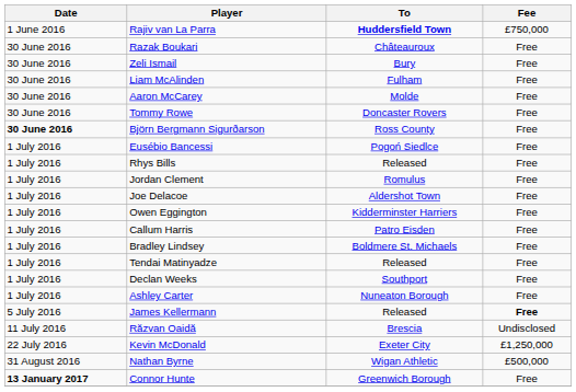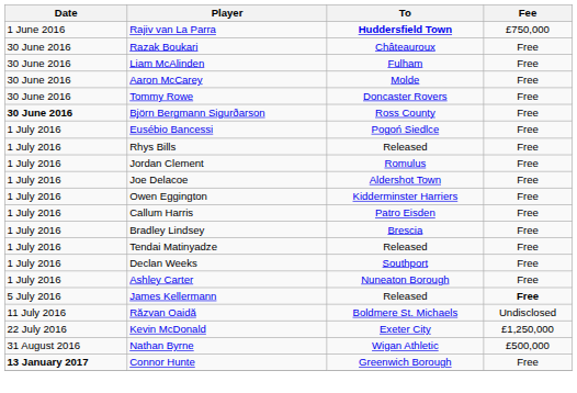 <table class="wikitable" style="text-align:center; font-size:95%;width:65%; text-align:left">
 <tr>
 <th><strong>Date</strong></th>
 <th><strong>Player</strong></th>
 <th><strong>To</strong></th>
 <th><strong>Fee</strong></th>
 </tr>
 <tr --->
 <td>1 June 2016</td>
 <td> <a href='#'>Rajiv van La Parra</a></td>
 <td style="text-align:center;"><strong> <a href='#'>Huddersfield Town</a></strong></td>
 <td style="text-align:center;">£750,000</td>
 </tr>
 <tr --->
 <td>30 June 2016</td>
 <td> <a href='#'>Razak Boukari</a></td>
 <td style="text-align:center;"> <a href='#'>Châteauroux</a> </td>
-<td style="text-align:center;">Free</td>
-</tr>
-<tr --->
-<td>30 June 2016</td>
-<td> <a href='#'>Zeli Ismail</a></td>
-<td style="text-align:center;"> <a href='#'>Bury</a> </td>
 <td style="text-align:center;">Free</td>
 </tr>
 <tr --->
 <td>30 June 2016</td>
 <td> <a href='#'>Liam McAlinden</a></td>
 <td style="text-align:center;"> <a href='#'>Fulham</a></td>
 <td style="text-align:center;">Free</td>
 </tr>
 <tr --->
 <td>30 June 2016</td>
 <td> <a href='#'>Aaron McCarey</a></td>
 <td style="text-align:center;"> <a href='#'>Molde</a> </td>
 <td style="text-align:center;">Free</td>
 </tr>
 <tr --->
 <td>30 June 2016</td>
 <td> <a href='#'>Tommy Rowe</a></td>
 <td style="text-align:center;"> <a href='#'>Doncaster Rovers</a> </td>
 <td style="text-align:center;">Free</td>
 </tr>
 <tr --->
 <td><strong>30 June 2016</strong></td>
 <td> <a href='#'>Björn Bergmann Sigurðarson</a></td>
 <td style="text-align:center;"> <a href='#'>Ross County</a> </td>
 <td style="text-align:center;">Free</td>
 </tr>
 <tr --->
 <td>1 July 2016</td>
 <td> <a href='#'>Eusébio Bancessi</a></td>
 <td style="text-align:center;"> <a href='#'>Pogoń Siedlce</a> </td>
 <td style="text-align:center;">Free</td>
 </tr>
 <tr --->
 <td>1 July 2016</td>
 <td> Rhys Bills</td>
 <td style="text-align:center;">Released</td>
 <td style="text-align:center;">Free</td>
 </tr>
 <tr --->
 <td>1 July 2016</td>
 <td> Jordan Clement</td>
 <td style="text-align:center;"> <a href='#'>Romulus</a> </td>
 <td style="text-align:center;">Free</td>
 </tr>
 <tr --->
 <td>1 July 2016</td>
 <td> Joe Delacoe</td>
 <td style="text-align:center;"> <a href='#'>Aldershot Town</a></td>
 <td style="text-align:center;">Free</td>
 </tr>
 <tr --->
 <td>1 July 2016</td>
 <td> Owen Eggington</td>
 <td style="text-align:center;"> <a href='#'>Kidderminster Harriers</a></td>
 <td style="text-align:center;">Free</td>
 </tr>
 <tr --->
 <td>1 July 2016</td>
 <td> Callum Harris</td>
 <td style="text-align:center;"> <a href='#'>Patro Eisden</a> </td>
 <td style="text-align:center;">Free</td>
 </tr>
 <tr --->
 <td>1 July 2016</td>
 <td> Bradley Lindsey</td>
-<td style="text-align:center;"> <a href='#'>Boldmere St. Michaels</a> </td>
+<td style="text-align:center;"> <a href='#'>Brescia</a></td>
 <td style="text-align:center;">Free</td>
 </tr>
 <tr --->
 <td>1 July 2016</td>
 <td> Tendai Matinyadze</td>
 <td style="text-align:center;">Released</td>
 <td style="text-align:center;">Free</td>
 </tr>
 <tr --->
 <td>1 July 2016</td>
 <td> Declan Weeks</td>
 <td style="text-align:center;"> <a href='#'>Southport</a> </td>
 <td style="text-align:center;">Free</td>
 </tr>
 <tr --->
 <td>1 July 2016</td>
 <td> <a href='#'>Ashley Carter</a></td>
 <td style="text-align:center;"> <a href='#'>Nuneaton Borough</a> </td>
 <td style="text-align:center;">Free</td>
 </tr>
 <tr --->
 <td>5 July 2016</td>
 <td> <a href='#'>James Kellermann</a></td>
 <td style="text-align:center;">Released</td>
 <td style="text-align:center;"><strong>Free</strong></td>
 </tr>
 <tr --->
 <td>11 July 2016</td>
 <td> <a href='#'>Răzvan Oaidă</a></td>
-<td style="text-align:center;"> <a href='#'>Brescia</a></td>
+<td style="text-align:center;"> <a href='#'>Boldmere St. Michaels</a> </td>
 <td style="text-align:center;">Undisclosed</td>
 </tr>
 <tr --->
 <td>22 July 2016</td>
 <td> <a href='#'>Kevin McDonald</a></td>
 <td style="text-align:center;"> <a href='#'>Exeter City</a> </td>
 <td style="text-align:center;">£1,250,000</td>
 </tr>
 <tr --->
 <td>31 August 2016</td>
 <td> <a href='#'>Nathan Byrne</a></td>
 <td style="text-align:center;"> <a href='#'>Wigan Athletic</a></td>
 <td style="text-align:center;">£500,000</td>
 </tr>
 <tr --->
 <td><strong>13 January 2017</strong></td>
 <td> <a href='#'>Connor Hunte</a></td>
 <td style="text-align:center;"> <a href='#'>Greenwich Borough</a> </td>
 <td style="text-align:center;">Free</td>
 </tr>
 <tr --->
 </tr>
 </table>
